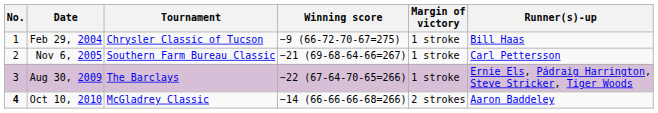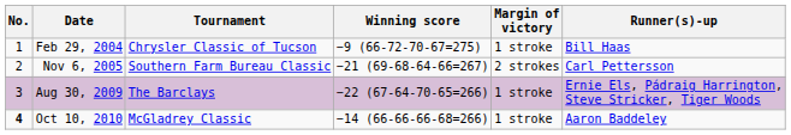 <table class="wikitable" style="font-size:95%;">
 <tr>
 <th>No.</th>
 <th>Date</th>
 <th>Tournament</th>
 <th>Winning score</th>
 <th>Margin of<br>victory</th>
 <th>Runner(s)-up</th>
 </tr>
 <tr>
 <td align=center>1</td>
 <td align=right>Feb 29, <a href='#'>2004</a></td>
 <td><a href='#'>Chrysler Classic of Tucson</a></td>
 <td>−9 (66-72-70-67=275)</td>
 <td>1 stroke</td>
 <td> <a href='#'>Bill Haas</a></td>
 </tr>
 <tr>
 <td align=center>2</td>
 <td align=right>Nov 6, <a href='#'>2005</a></td>
 <td><a href='#'>Southern Farm Bureau Classic</a></td>
 <td>−21 (69-68-64-66=267)</td>
-<td>1 stroke</td>
+<td>2 strokes</td>
 <td> <a href='#'>Carl Pettersson</a></td>
 </tr>
 <tr style="background:#D8BFD8;">
 <td align=center>3</td>
 <td align=right>Aug 30, <a href='#'>2009</a></td>
 <td><a href='#'>The Barclays</a></td>
 <td>−22 (67-64-70-65=266)</td>
 <td>1 stroke</td>
 <td> <a href='#'>Ernie Els</a>,  <a href='#'>Pádraig Harrington</a>,<br> <a href='#'>Steve Stricker</a>,  <a href='#'>Tiger Woods</a></td>
 </tr>
 <tr>
 <td align=center><strong>4</strong></td>
 <td align=right>Oct 10, <a href='#'>2010</a></td>
 <td><a href='#'>McGladrey Classic</a></td>
 <td>−14 (66-66-66-68=266)</td>
-<td>2 strokes</td>
+<td>1 stroke</td>
 <td> <a href='#'>Aaron Baddeley</a></td>
 </tr>
 </table>
